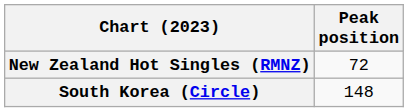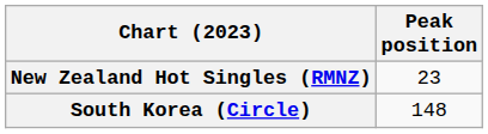 <table class="wikitable sortable plainrowheaders" style="text-align:center">
 <tr>
 <th scope="col">Chart (2023)</th>
 <th scope="col">Peak<br>position</th>
 </tr>
 <tr>
 <th scope="row">New Zealand Hot Singles (<a href='#'>RMNZ</a>)</th>
-<td>72</td>
+<td>23</td>
 </tr>
 <tr>
 <th scope="row">South Korea (<a href='#'>Circle</a>)</th>
 <td>148</td>
 </tr>
 </table>
